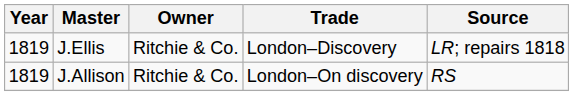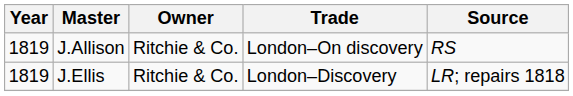 <table class=" wikitable">
 <tr>
 <th>Year</th>
 <th>Master</th>
 <th>Owner</th>
 <th>Trade</th>
 <th>Source</th>
 </tr>
 <tr>
 <td>1819</td>
+<td>J.Allison</td>
+<td>Ritchie & Co.</td>
+<td>London–On discovery</td>
+<td><em>RS</em></td>
+</tr>
+<tr>
+<td>1819</td>
 <td>J.Ellis</td>
 <td>Ritchie & Co.</td>
 <td>London–Discovery</td>
 <td><em>LR</em>; repairs 1818</td>
 </tr>
 <tr>
-<td>1819</td>
-<td>J.Allison</td>
-<td>Ritchie & Co.</td>
-<td>London–On discovery</td>
-<td><em>RS</em></td>
-</tr>
-<tr>
 </tr>
 </table>
